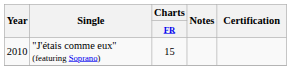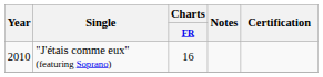 <table class="wikitable">
 <tr>
 <th align="center" rowspan="2">Year</th>
 <th align="center" rowspan="2" width="180">Single</th>
 <th align="center" colspan="1">Charts</th>
 <th align="center" rowspan="2">Notes</th>
 <th align="center" rowspan="2" width="100">Certification</th>
 </tr>
 <tr>
 <th width="20"><small><a href='#'>FR</a></small><br></th>
 </tr>
 <tr>
 <td align="center">2010</td>
 <td>"J'étais comme eux" <br><small>(featuring <a href='#'>Soprano</a>)</small></td>
-<td align="center">15</td>
+<td align="center">16</td>
 <td align="center"></td>
 <td align="center"></td>
 </tr>
 <tr>
 </tr>
 </table>
